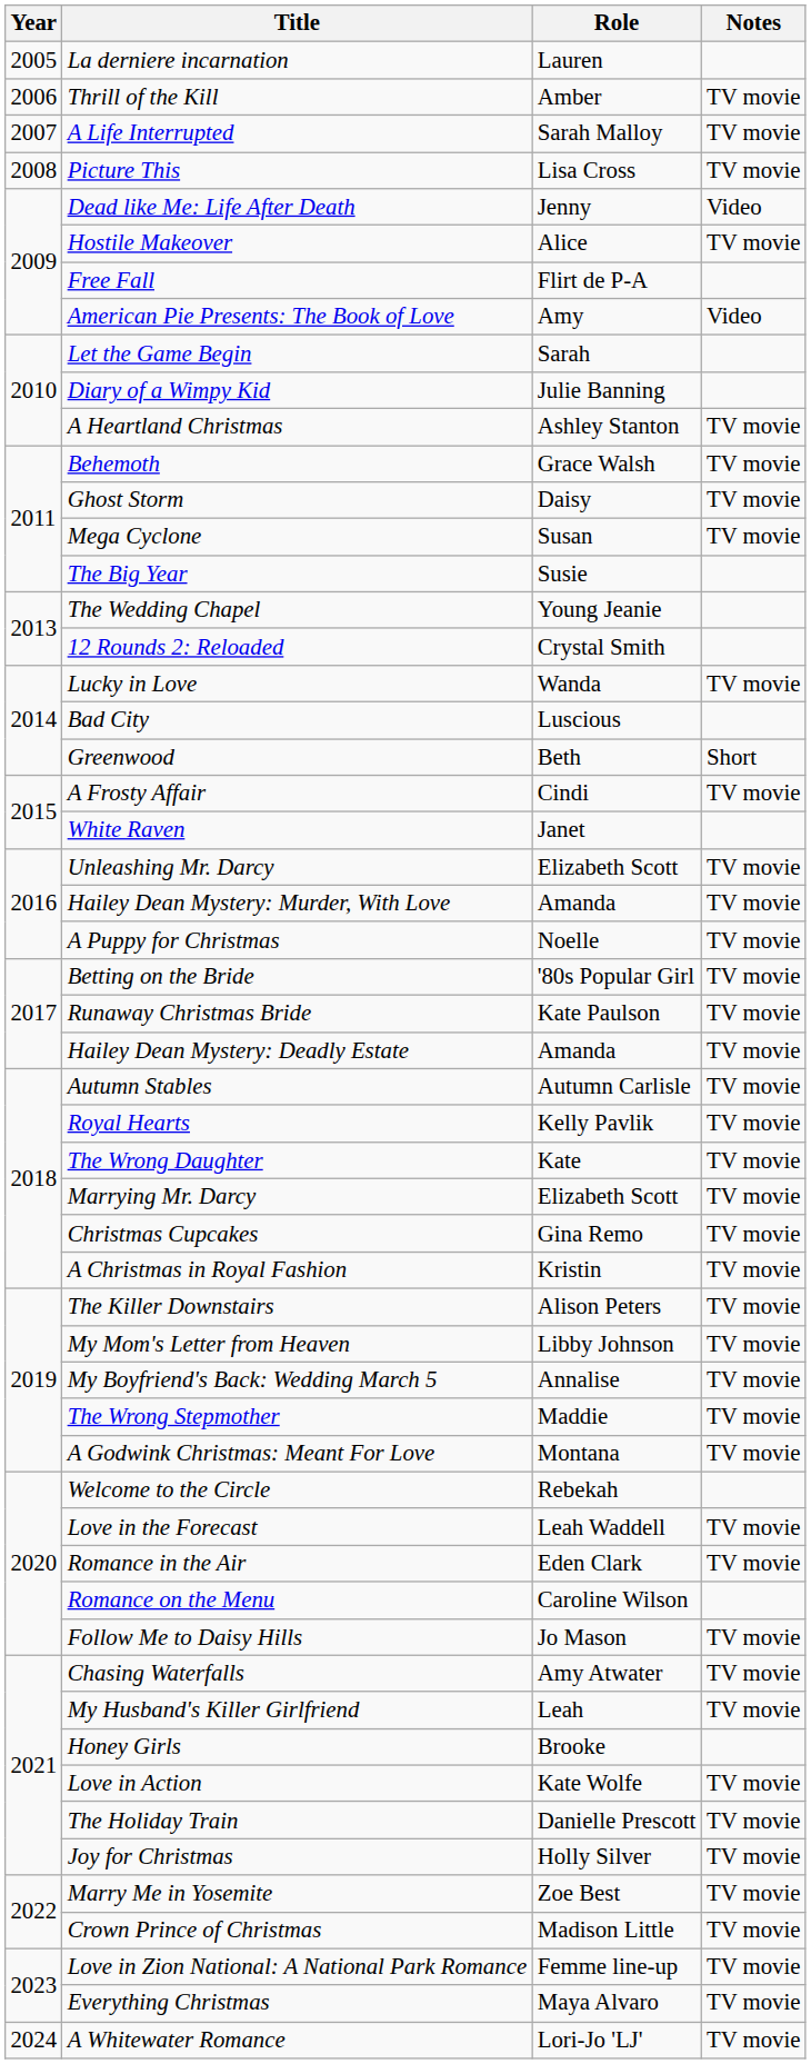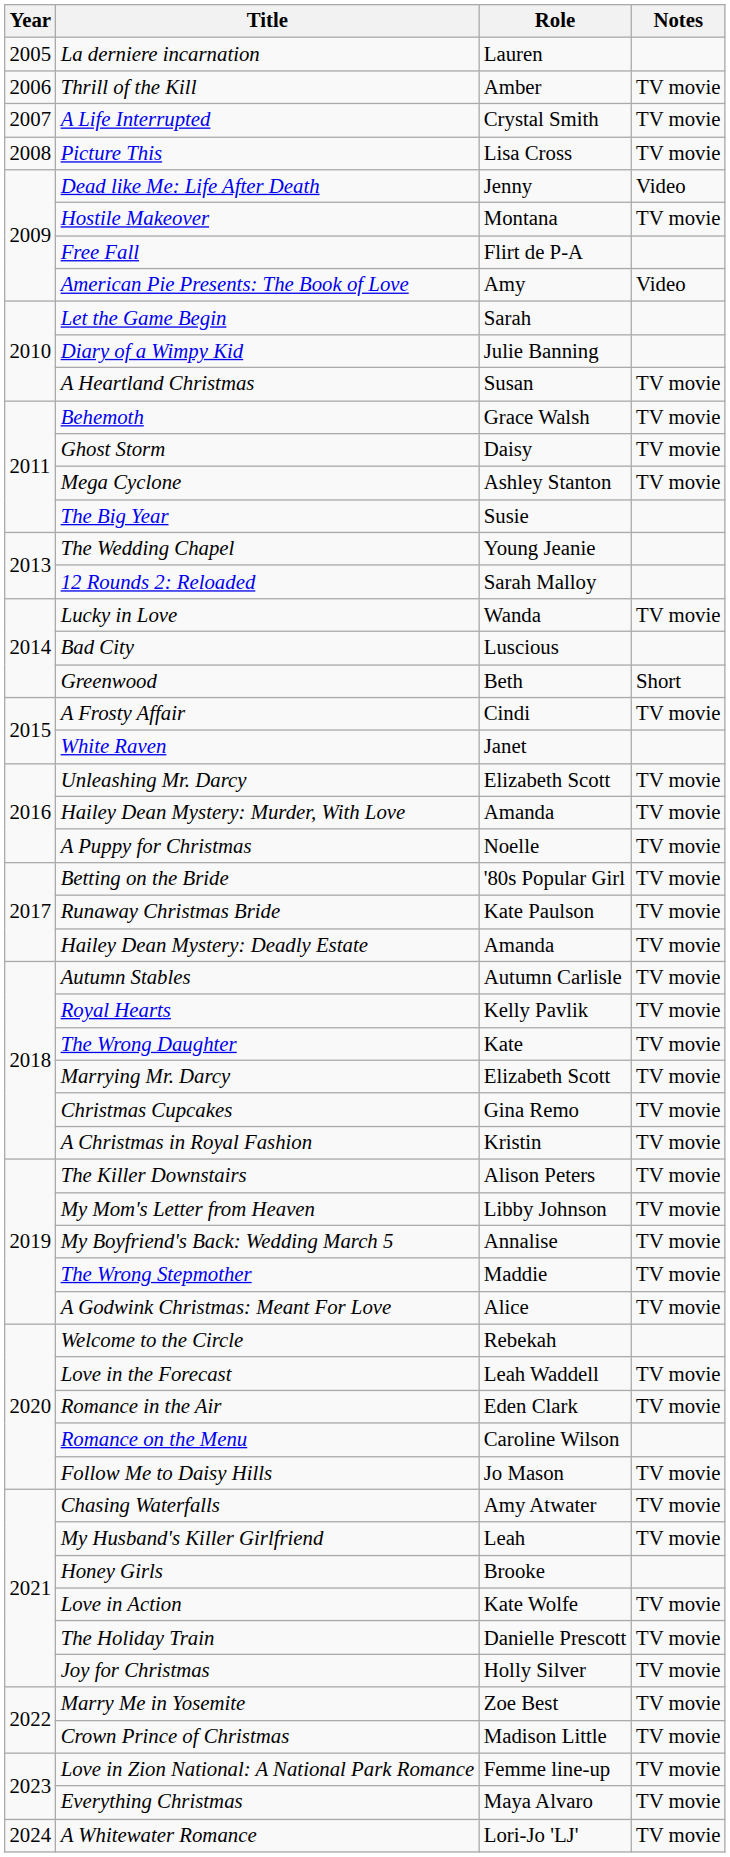 <table class="wikitable sortable">
 <tr>
 <th>Year</th>
 <th>Title</th>
 <th>Role</th>
 <th>Notes</th>
 </tr>
 <tr>
 <td>2005</td>
 <td><em>La derniere incarnation</em></td>
 <td>Lauren</td>
 <td></td>
 </tr>
 <tr>
 <td>2006</td>
 <td><em>Thrill of the Kill</em></td>
 <td>Amber</td>
 <td>TV movie</td>
 </tr>
 <tr>
 <td>2007</td>
 <td data-sort-value="Life Interrupted, A"><em><a href='#'>A Life Interrupted</a></em></td>
-<td>Sarah Malloy</td>
+<td>Crystal Smith</td>
 <td>TV movie</td>
 </tr>
 <tr>
 <td>2008</td>
 <td><em><a href='#'>Picture This</a></em></td>
 <td>Lisa Cross</td>
 <td>TV movie</td>
 </tr>
 <tr>
 <td rowspan=4>2009</td>
 <td><em><a href='#'>Dead like Me: Life After Death</a></em></td>
 <td>Jenny</td>
 <td>Video</td>
 </tr>
 <tr>
 <td><em><a href='#'>Hostile Makeover</a></em></td>
-<td>Alice</td>
+<td>Montana</td>
 <td>TV movie</td>
 </tr>
 <tr>
 <td><em><a href='#'>Free Fall</a></em></td>
 <td>Flirt de P-A</td>
 <td></td>
 </tr>
 <tr>
 <td><em><a href='#'>American Pie Presents: The Book of Love</a></em></td>
 <td>Amy</td>
 <td>Video</td>
 </tr>
 <tr>
 <td rowspan=3>2010</td>
 <td><em><a href='#'>Let the Game Begin</a></em></td>
 <td>Sarah</td>
 <td></td>
 </tr>
 <tr>
 <td><em><a href='#'>Diary of a Wimpy Kid</a></em></td>
 <td>Julie Banning</td>
 <td></td>
 </tr>
 <tr>
 <td data-sort-value="Heartland Christmas, A"><em>A Heartland Christmas</em></td>
-<td>Ashley Stanton</td>
+<td>Susan</td>
 <td>TV movie</td>
 </tr>
 <tr>
 <td rowspan=4>2011</td>
 <td><em><a href='#'>Behemoth</a></em></td>
 <td>Grace Walsh</td>
 <td>TV movie</td>
 </tr>
 <tr>
 <td><em>Ghost Storm</em></td>
 <td>Daisy</td>
 <td>TV movie</td>
 </tr>
 <tr>
 <td><em>Mega Cyclone</em></td>
-<td>Susan</td>
+<td>Ashley Stanton</td>
 <td>TV movie</td>
 </tr>
 <tr>
 <td data-sort-value="Big Year, The"><em><a href='#'>The Big Year</a></em></td>
 <td>Susie</td>
 <td></td>
 </tr>
 <tr>
 <td rowspan=2>2013</td>
 <td data-sort-value="Wedding Chapel, The"><em>The Wedding Chapel</em></td>
 <td>Young Jeanie</td>
 <td></td>
 </tr>
 <tr>
 <td><em><a href='#'>12 Rounds 2: Reloaded</a></em></td>
-<td>Crystal Smith</td>
+<td>Sarah Malloy</td>
 <td></td>
 </tr>
 <tr>
 <td rowspan=3>2014</td>
 <td><em>Lucky in Love</em></td>
 <td>Wanda</td>
 <td>TV movie</td>
 </tr>
 <tr>
 <td><em>Bad City</em></td>
 <td>Luscious</td>
 <td></td>
 </tr>
 <tr>
 <td><em>Greenwood</em></td>
 <td>Beth</td>
 <td>Short</td>
 </tr>
 <tr>
 <td rowspan=2>2015</td>
 <td data-sort-value="Frosty Affair, A"><em>A Frosty Affair</em></td>
 <td>Cindi</td>
 <td>TV movie</td>
 </tr>
 <tr>
 <td><em><a href='#'>White Raven</a></em></td>
 <td>Janet</td>
 <td></td>
 </tr>
 <tr>
 <td rowspan=3>2016</td>
 <td><em>Unleashing Mr. Darcy</em></td>
 <td>Elizabeth Scott</td>
 <td>TV movie</td>
 </tr>
 <tr>
 <td><em>Hailey Dean Mystery: Murder, With Love</em></td>
 <td>Amanda</td>
 <td>TV movie</td>
 </tr>
 <tr>
 <td data-sort-value="Puppy for Christmas, A"><em>A Puppy for Christmas</em></td>
 <td>Noelle</td>
 <td>TV movie</td>
 </tr>
 <tr>
 <td rowspan=3>2017</td>
 <td><em>Betting on the Bride</em></td>
 <td>'80s Popular Girl</td>
 <td>TV movie</td>
 </tr>
 <tr>
 <td><em>Runaway Christmas Bride</em></td>
 <td>Kate Paulson</td>
 <td>TV movie</td>
 </tr>
 <tr>
 <td><em>Hailey Dean Mystery: Deadly Estate</em></td>
 <td>Amanda</td>
 <td>TV movie</td>
 </tr>
 <tr>
 <td rowspan=6>2018</td>
 <td><em>Autumn Stables</em></td>
 <td>Autumn Carlisle</td>
 <td>TV movie</td>
 </tr>
 <tr>
 <td><em><a href='#'>Royal Hearts</a></em></td>
 <td>Kelly Pavlik</td>
 <td>TV movie</td>
 </tr>
 <tr>
 <td data-sort-value="Wrong Daughter, The"><em><a href='#'>The Wrong Daughter</a></em></td>
 <td>Kate</td>
 <td>TV movie</td>
 </tr>
 <tr>
 <td><em>Marrying Mr. Darcy</em></td>
 <td>Elizabeth Scott</td>
 <td>TV movie</td>
 </tr>
 <tr>
 <td><em>Christmas Cupcakes</em></td>
 <td>Gina Remo</td>
 <td>TV movie</td>
 </tr>
 <tr>
 <td data-sort-value="Christmas in Royal Fashion, A"><em>A Christmas in Royal Fashion</em></td>
 <td>Kristin</td>
 <td>TV movie</td>
 </tr>
 <tr>
 <td rowspan=5>2019</td>
 <td data-sort-value="Killer Downstairs, The"><em>The Killer Downstairs</em></td>
 <td>Alison Peters</td>
 <td>TV movie</td>
 </tr>
 <tr>
 <td><em>My Mom's Letter from Heaven</em></td>
 <td>Libby Johnson</td>
 <td>TV movie</td>
 </tr>
 <tr>
 <td><em>My Boyfriend's Back: Wedding March 5</em></td>
 <td>Annalise</td>
 <td>TV movie</td>
 </tr>
 <tr>
 <td data-sort-value="Wrong Stepmother, The"><em><a href='#'>The Wrong Stepmother</a></em></td>
 <td>Maddie</td>
 <td>TV movie</td>
 </tr>
 <tr>
 <td data-sort-value="Godwink Christmas: Meant For Love, A"><em>A Godwink Christmas: Meant For Love</em></td>
-<td>Montana</td>
+<td>Alice</td>
 <td>TV movie</td>
 </tr>
 <tr>
 <td rowspan=5>2020</td>
 <td><em>Welcome to the Circle</em></td>
 <td>Rebekah</td>
 <td></td>
 </tr>
 <tr>
 <td><em>Love in the Forecast</em></td>
 <td>Leah Waddell</td>
 <td>TV movie</td>
 </tr>
 <tr>
 <td><em>Romance in the Air</em></td>
 <td>Eden Clark</td>
 <td>TV movie</td>
 </tr>
 <tr>
 <td><em><a href='#'>Romance on the Menu</a></em></td>
 <td>Caroline Wilson</td>
 <td></td>
 </tr>
 <tr>
 <td><em>Follow Me to Daisy Hills</em></td>
 <td>Jo Mason</td>
 <td>TV movie</td>
 </tr>
 <tr>
 <td rowspan=6>2021</td>
 <td><em>Chasing Waterfalls</em></td>
 <td>Amy Atwater</td>
 <td>TV movie</td>
 </tr>
 <tr>
 <td><em>My Husband's Killer Girlfriend</em></td>
 <td>Leah</td>
 <td>TV movie</td>
 </tr>
 <tr>
 <td><em>Honey Girls</em></td>
 <td>Brooke</td>
 <td></td>
 </tr>
 <tr>
 <td><em>Love in Action</em></td>
 <td>Kate Wolfe</td>
 <td>TV movie</td>
 </tr>
 <tr>
 <td data-sort-value="Holiday Train, The"><em>The Holiday Train</em></td>
 <td>Danielle Prescott</td>
 <td>TV movie</td>
 </tr>
 <tr>
 <td><em>Joy for Christmas</em></td>
 <td>Holly Silver</td>
 <td>TV movie</td>
 </tr>
 <tr>
 <td rowspan=2>2022</td>
 <td><em>Marry Me in Yosemite</em></td>
 <td>Zoe Best</td>
 <td>TV movie</td>
 </tr>
 <tr>
 <td><em>Crown Prince of Christmas</em></td>
 <td>Madison Little</td>
 <td>TV movie</td>
 </tr>
 <tr>
 <td rowspan=2>2023</td>
 <td><em>Love in Zion National: A National Park Romance</em></td>
 <td>Femme line-up</td>
 <td>TV movie</td>
 </tr>
 <tr>
 <td><em>Everything Christmas</em></td>
 <td>Maya Alvaro</td>
 <td>TV movie</td>
 </tr>
 <tr>
 <td>2024</td>
 <td data-sort-value="Whitewater Romance, A"><em>A Whitewater Romance</em></td>
 <td>Lori-Jo 'LJ'</td>
 <td>TV movie</td>
 </tr>
 </table>
